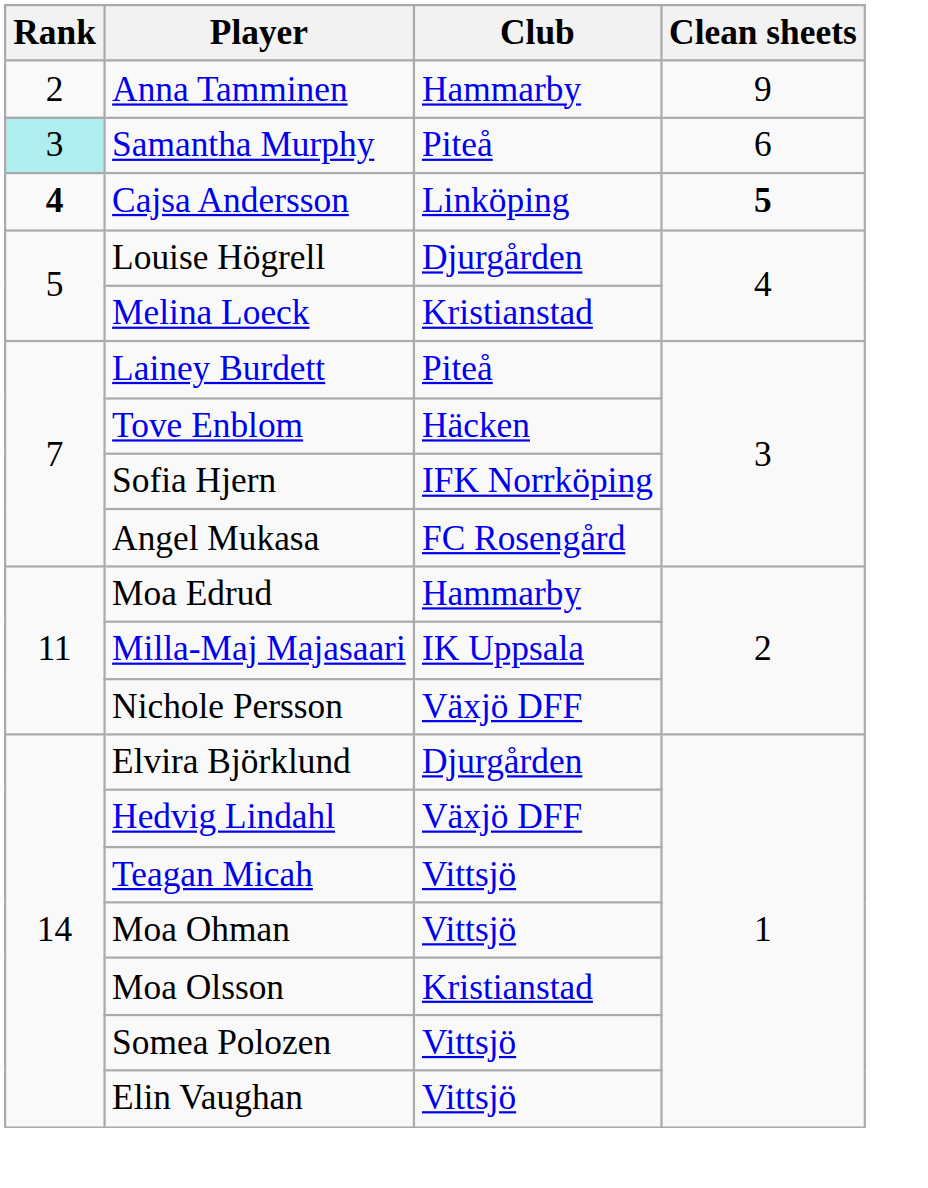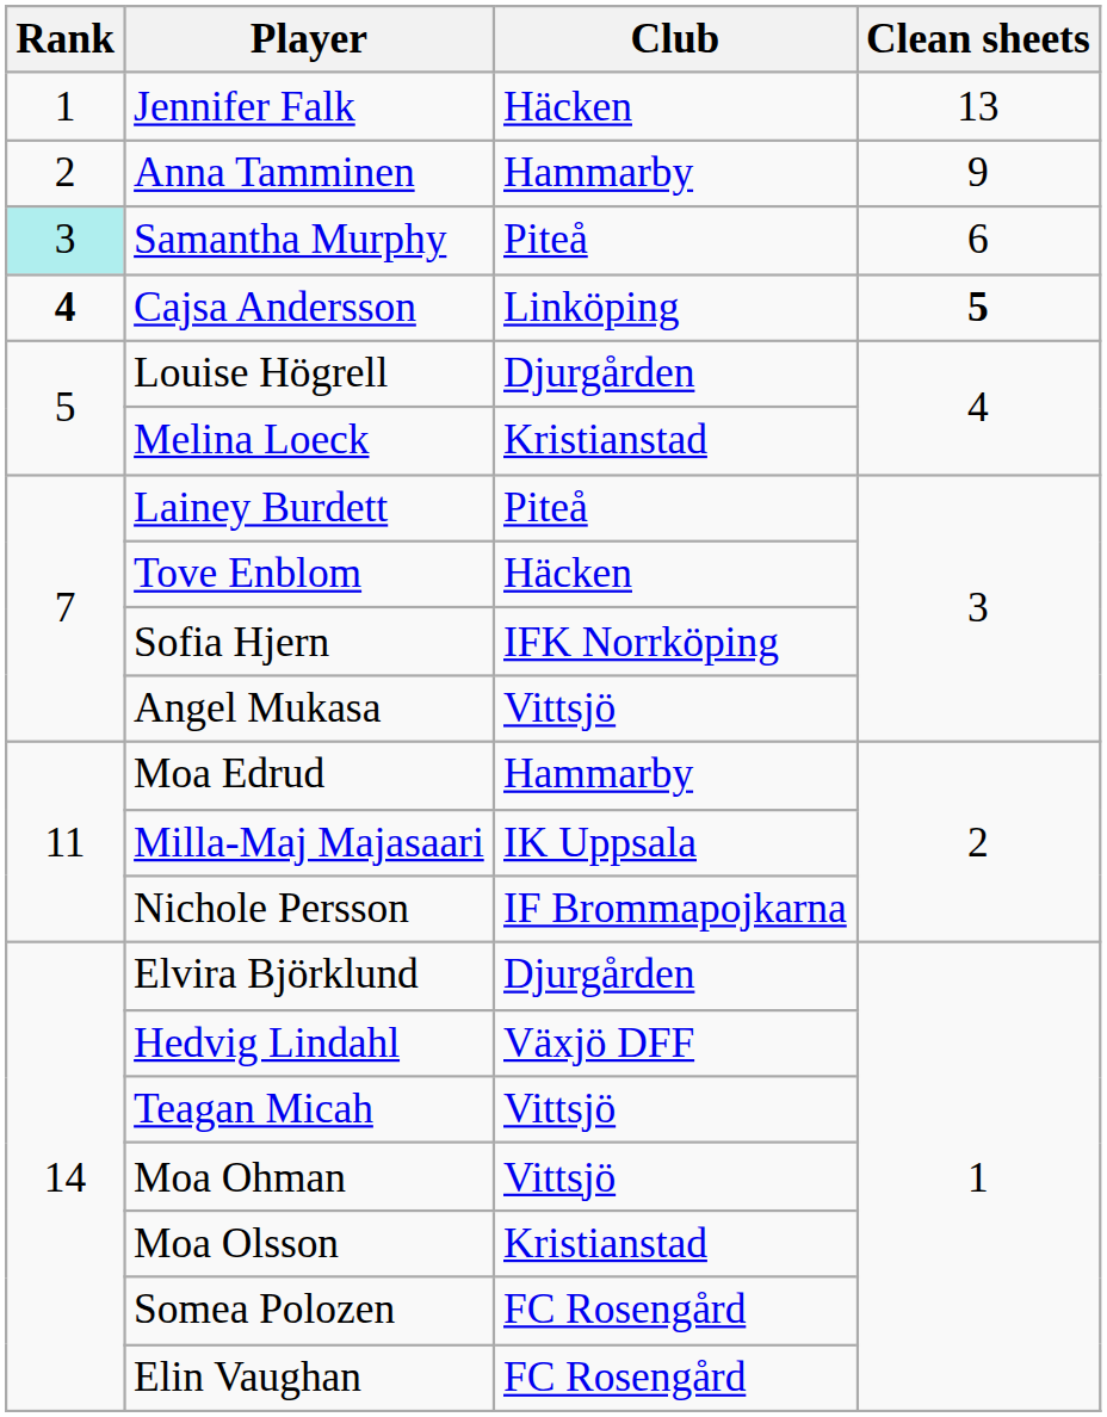 <table class="wikitable" style="text-align:center">
 <tr>
 <th>Rank</th>
 <th>Player</th>
 <th>Club</th>
 <th>Clean sheets</th>
+</tr>
+<tr>
+<td>1</td>
+<td align="left"> <a href='#'>Jennifer Falk</a></td>
+<td align="left"><a href='#'>Häcken</a></td>
+<td>13</td>
 </tr>
 <tr>
 <td>2</td>
 <td align="left"> <a href='#'>Anna Tamminen</a></td>
 <td align="left"><a href='#'>Hammarby</a></td>
 <td>9</td>
 </tr>
 <tr>
 <td style="background: paleturquoise;">3</td>
 <td align="left"> <a href='#'>Samantha Murphy</a></td>
 <td align="left"><a href='#'>Piteå</a></td>
 <td>6</td>
 </tr>
 <tr>
 <td><strong>4</strong></td>
 <td align="left"> <a href='#'>Cajsa Andersson</a></td>
 <td align="left"><a href='#'>Linköping</a></td>
 <td><strong>5</strong></td>
 </tr>
 <tr>
 <td rowspan="2">5</td>
 <td align="left"> Louise Högrell</td>
 <td align="left"><a href='#'>Djurgården</a></td>
 <td rowspan="2">4</td>
 </tr>
 <tr>
 <td align="left"> <a href='#'>Melina Loeck</a></td>
 <td align="left"><a href='#'>Kristianstad</a></td>
 </tr>
 <tr>
 <td rowspan="4">7</td>
 <td align="left"> <a href='#'>Lainey Burdett</a></td>
 <td align="left"><a href='#'>Piteå</a></td>
 <td rowspan="4">3</td>
 </tr>
 <tr>
 <td align="left"> <a href='#'>Tove Enblom</a></td>
 <td align="left"><a href='#'>Häcken</a></td>
 </tr>
 <tr>
 <td align="left"> Sofia Hjern</td>
 <td align="left"><a href='#'>IFK Norrköping</a></td>
 </tr>
 <tr>
 <td align="left"> Angel Mukasa</td>
-<td align="left"><a href='#'>FC Rosengård</a></td>
+<td align="left"><a href='#'>Vittsjö</a></td>
 </tr>
 <tr>
 <td rowspan="3">11</td>
 <td align="left"> Moa Edrud</td>
 <td align="left"><a href='#'>Hammarby</a></td>
 <td rowspan="3">2</td>
 </tr>
 <tr>
 <td align="left"> <a href='#'>Milla-Maj Majasaari</a></td>
 <td align="left"><a href='#'>IK Uppsala</a></td>
 </tr>
 <tr>
 <td align="left"> Nichole Persson</td>
-<td align="left"><a href='#'>Växjö DFF</a></td>
+<td align="left"><a href='#'>IF Brommapojkarna</a></td>
 </tr>
 <tr>
 <td rowspan="7">14</td>
 <td align="left"> Elvira Björklund</td>
 <td align="left"><a href='#'>Djurgården</a></td>
 <td rowspan="7">1</td>
 </tr>
 <tr>
 <td align="left"> <a href='#'>Hedvig Lindahl</a></td>
 <td align="left"><a href='#'>Växjö DFF</a></td>
 </tr>
 <tr>
 <td align="left"> <a href='#'>Teagan Micah</a></td>
 <td align="left"><a href='#'>Vittsjö</a></td>
 </tr>
 <tr>
 <td align="left"> Moa Ohman</td>
 <td align="left"><a href='#'>Vittsjö</a></td>
 </tr>
 <tr>
 <td align="left"> Moa Olsson</td>
 <td align="left"><a href='#'>Kristianstad</a></td>
 </tr>
 <tr>
 <td align="left"> Somea Polozen</td>
-<td align="left"><a href='#'>Vittsjö</a></td>
+<td align="left"><a href='#'>FC Rosengård</a></td>
 </tr>
 <tr>
 <td align="left"> Elin Vaughan</td>
-<td align="left"><a href='#'>Vittsjö</a></td>
+<td align="left"><a href='#'>FC Rosengård</a></td>
 </tr>
 <tr>
 </tr>
 </table>
